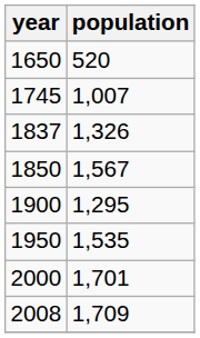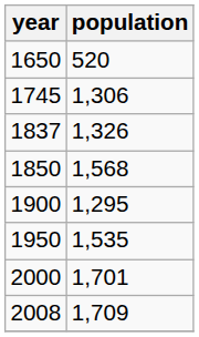 <table class="wikitable">
 <tr>
 <th>year</th>
 <th>population</th>
 </tr>
 <tr>
 <td>1650</td>
 <td>520</td>
 </tr>
 <tr>
 <td>1745</td>
-<td>1,007</td>
+<td>1,306</td>
 </tr>
 <tr>
 <td>1837</td>
 <td>1,326</td>
 </tr>
 <tr>
 <td>1850</td>
-<td>1,567</td>
+<td>1,568</td>
 </tr>
 <tr>
 <td>1900</td>
 <td>1,295</td>
 </tr>
 <tr>
 <td>1950</td>
 <td>1,535</td>
 </tr>
 <tr>
 <td>2000</td>
 <td>1,701</td>
 </tr>
 <tr>
 <td>2008</td>
 <td>1,709</td>
 </tr>
 <tr>
 </tr>
 </table>
